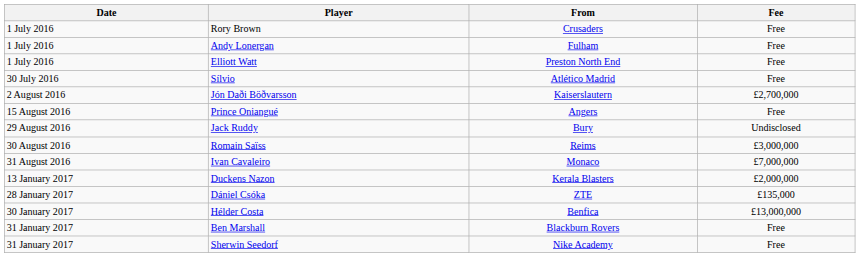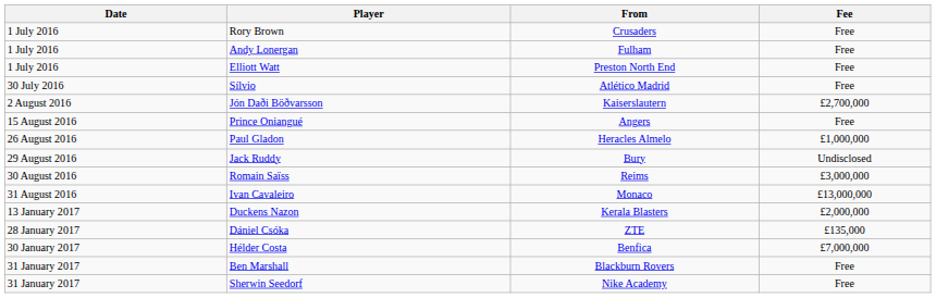 <table class="wikitable" style="text-align:center; font-size:95%;width:65%; text-align:left">
 <tr>
 <th><strong>Date</strong></th>
 <th><strong>Player</strong></th>
 <th><strong>From</strong></th>
 <th><strong>Fee</strong></th>
 </tr>
 <tr --->
 <td>1 July 2016</td>
 <td> Rory Brown</td>
 <td align="center"> <a href='#'>Crusaders</a></td>
 <td align="center">Free</td>
 </tr>
 <tr --->
 <td>1 July 2016</td>
 <td> <a href='#'>Andy Lonergan</a></td>
 <td align="center"> <a href='#'>Fulham</a></td>
 <td align="center">Free</td>
 </tr>
 <tr --->
 <td>1 July 2016</td>
 <td> <a href='#'>Elliott Watt</a></td>
 <td align="center"> <a href='#'>Preston North End</a></td>
 <td align="center">Free</td>
 </tr>
 <tr --->
 <td>30 July 2016</td>
 <td> <a href='#'>Sílvio</a></td>
 <td align="center"> <a href='#'>Atlético Madrid</a></td>
 <td align="center">Free</td>
 </tr>
 <tr --->
 <td>2 August 2016</td>
 <td> <a href='#'>Jón Daði Böðvarsson</a></td>
 <td align="center"> <a href='#'>Kaiserslautern</a></td>
 <td align="center">£2,700,000</td>
 </tr>
 <tr --->
 <td>15 August 2016</td>
 <td> <a href='#'>Prince Oniangué</a></td>
 <td align="center"> <a href='#'>Angers</a></td>
 <td align="center">Free</td>
 </tr>
 <tr --->
+<td>26 August 2016</td>
+<td> <a href='#'>Paul Gladon</a></td>
+<td align="center"> <a href='#'>Heracles Almelo</a></td>
+<td align="center">£1,000,000</td>
+</tr>
+<tr --->
 <td>29 August 2016</td>
 <td> <a href='#'>Jack Ruddy</a></td>
 <td align="center"> <a href='#'>Bury</a></td>
 <td align="center">Undisclosed</td>
 </tr>
 <tr --->
 <td>30 August 2016</td>
 <td> <a href='#'>Romain Saïss</a></td>
 <td align="center"> <a href='#'>Reims</a></td>
 <td align="center">£3,000,000</td>
 </tr>
 <tr --->
 <td>31 August 2016</td>
 <td> <a href='#'>Ivan Cavaleiro</a></td>
 <td align="center"> <a href='#'>Monaco</a></td>
-<td align="center">£7,000,000</td>
+<td align="center">£13,000,000</td>
 </tr>
 <tr --->
 <td>13 January 2017</td>
 <td> <a href='#'>Duckens Nazon</a></td>
 <td align="center"> <a href='#'>Kerala Blasters</a></td>
 <td align="center">£2,000,000</td>
 </tr>
 <tr --->
 <td>28 January 2017</td>
 <td> <a href='#'>Dániel Csóka</a></td>
 <td align="center"> <a href='#'>ZTE</a></td>
 <td align="center">£135,000</td>
 </tr>
 <tr --->
 <td>30 January 2017</td>
 <td> <a href='#'>Hélder Costa</a></td>
 <td align="center"> <a href='#'>Benfica</a></td>
-<td align="center">£13,000,000</td>
+<td align="center">£7,000,000</td>
 </tr>
 <tr --->
 <td>31 January 2017</td>
 <td> <a href='#'>Ben Marshall</a></td>
 <td align="center"> <a href='#'>Blackburn Rovers</a></td>
 <td align="center">Free</td>
 </tr>
 <tr --->
 <td>31 January 2017</td>
 <td> <a href='#'>Sherwin Seedorf</a></td>
 <td align="center"> <a href='#'>Nike Academy</a></td>
 <td align="center">Free</td>
 </tr>
 </table>
